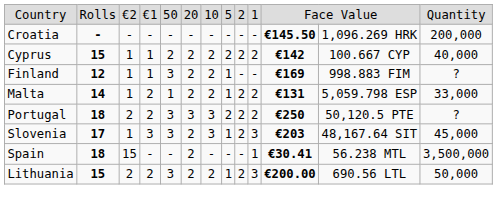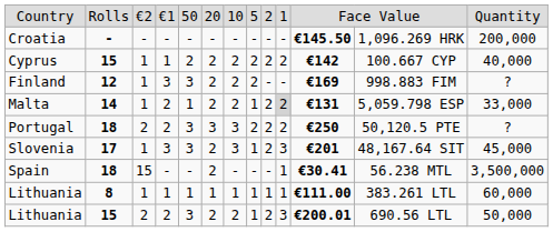 <table class="wikitable">
 <tr style="background:#ddd; text-align:center;">
 <td>Country</td>
 <td>Rolls</td>
 <td>€2</td>
 <td>€1</td>
 <td>50</td>
 <td>20</td>
 <td>10</td>
 <td>5</td>
 <td>2</td>
 <td>1</td>
 <td colspan="2">Face Value</td>
 <td>Quantity</td>
 </tr>
 <tr style="text-align:center;">
 <td style="text-align:left;">Croatia</td>
 <td><strong>-</strong></td>
 <td>-</td>
 <td>-</td>
 <td>-</td>
 <td>-</td>
 <td>-</td>
 <td>-</td>
 <td>-</td>
 <td>-</td>
 <td><strong>€145.50</strong></td>
 <td>1,096.269 HRK</td>
 <td>200,000</td>
 </tr>
 <tr style="text-align:center;">
 <td style="text-align:left;">Cyprus</td>
 <td><strong>15</strong></td>
 <td>1</td>
 <td>1</td>
 <td>2</td>
 <td>2</td>
 <td>2</td>
 <td>2</td>
 <td>2</td>
 <td>2</td>
 <td><strong>€142</strong></td>
 <td>100.667 CYP</td>
 <td>40,000</td>
 </tr>
 <tr style="text-align:center;">
 <td style="text-align:left;">Finland</td>
 <td><strong>12</strong></td>
 <td>1</td>
-<td>1</td>
+<td>3</td>
 <td>3</td>
 <td>2</td>
 <td>2</td>
-<td>1</td>
+<td>2</td>
 <td>-</td>
 <td>-</td>
 <td><strong>€169</strong></td>
 <td>998.883 FIM</td>
 <td>?</td>
 </tr>
 <tr style="text-align:center;">
 <td style="text-align:left;">Malta</td>
 <td><strong>14</strong></td>
 <td>1</td>
 <td>2</td>
 <td>1</td>
 <td>2</td>
 <td>2</td>
 <td>1</td>
 <td>2</td>
-<td>2</td>
+<td style="background: lightgrey;">2</td>
 <td><strong>€131</strong></td>
 <td>5,059.798 ESP</td>
 <td>33,000</td>
 </tr>
 <tr style="text-align:center;">
 <td style="text-align:left;">Portugal</td>
 <td><strong>18</strong></td>
 <td>2</td>
 <td>2</td>
 <td>3</td>
 <td>3</td>
 <td>3</td>
 <td>2</td>
 <td>2</td>
 <td>2</td>
 <td><strong>€250</strong></td>
 <td>50,120.5 PTE</td>
 <td>?</td>
 </tr>
 <tr style="text-align:center;">
 <td style="text-align:left;">Slovenia</td>
 <td><strong>17</strong></td>
 <td>1</td>
 <td>3</td>
 <td>3</td>
 <td>2</td>
 <td>3</td>
 <td>1</td>
 <td>2</td>
 <td>3</td>
-<td><strong>€203</strong></td>
+<td><strong>€201</strong></td>
 <td>48,167.64 SIT</td>
 <td>45,000</td>
 </tr>
 <tr style="text-align:center;">
 <td style="text-align:left;">Spain</td>
 <td><strong>18</strong></td>
 <td>15</td>
 <td>-</td>
 <td>-</td>
 <td>2</td>
 <td>-</td>
 <td>-</td>
 <td>-</td>
 <td>1</td>
 <td><strong>€30.41</strong></td>
 <td>56.238 MTL</td>
 <td>3,500,000</td>
 </tr>
 <tr style="text-align:center;">
 <td style="text-align:left;">Lithuania</td>
+<td><strong>8</strong></td>
+<td>1</td>
+<td>1</td>
+<td>1</td>
+<td>1</td>
+<td>1</td>
+<td>1</td>
+<td>1</td>
+<td>1</td>
+<td><strong>€111.00</strong></td>
+<td>383.261 LTL</td>
+<td>60,000</td>
+</tr>
+<tr style="text-align:center;">
+<td style="text-align:left;">Lithuania</td>
 <td><strong>15</strong></td>
 <td>2</td>
 <td>2</td>
 <td>3</td>
 <td>2</td>
 <td>2</td>
 <td>1</td>
 <td>2</td>
 <td>3</td>
-<td><strong>€200.00</strong></td>
+<td><strong>€200.01</strong></td>
 <td>690.56 LTL</td>
 <td>50,000</td>
 </tr>
 </table>
